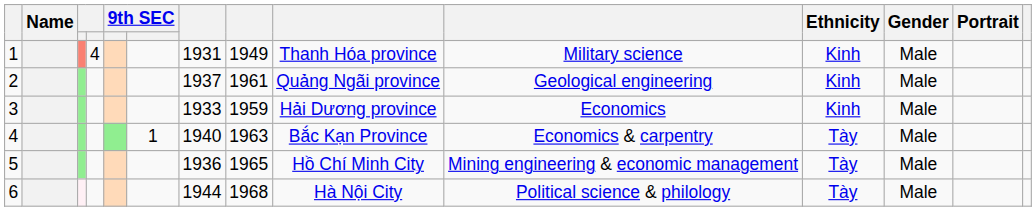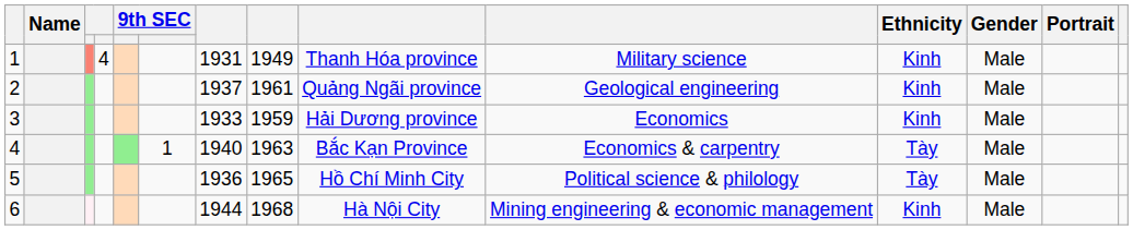 <table class="wikitable sortable" style=text-align:center>
 <tr>
 <th Rowspan="2"></th>
 <th Rowspan="2">Name</th>
 <th colspan="2" unsortable></th>
 <th colspan="2" unsortable><a href='#'>9th SEC</a></th>
 <th Rowspan="2"></th>
 <th Rowspan="2"></th>
 <th Rowspan="2"></th>
 <th Rowspan="2"></th>
 <th Rowspan="2">Ethnicity</th>
 <th Rowspan="2">Gender</th>
 <th Rowspan="2" class="unsortable">Portrait</th>
 <th Rowspan="2"  scope="col" class="unsortable"></th>
 </tr>
 <tr>
 <th></th>
 <th></th>
 <th></th>
 <th></th>
 </tr>
 <tr>
 <td>1</td>
 <th align="center" scope="row" style="font-weight:normal;"></th>
 <td bgcolor = Salmon></td>
 <td>4</td>
 <td bgcolor = PeachPuff></td>
 <td></td>
 <td>1931</td>
 <td>1949</td>
 <td><a href='#'>Thanh Hóa province</a></td>
 <td><a href='#'>Military science</a></td>
 <td><a href='#'>Kinh</a></td>
 <td>Male</td>
 <td></td>
 <td></td>
 </tr>
 <tr>
 <td>2</td>
 <th align="center" scope="row" style="font-weight:normal;"></th>
 <td bgcolor = LightGreen></td>
 <td></td>
 <td bgcolor = PeachPuff></td>
 <td></td>
 <td>1937</td>
 <td>1961</td>
 <td><a href='#'>Quảng Ngãi province</a></td>
 <td><a href='#'>Geological engineering</a></td>
 <td><a href='#'>Kinh</a></td>
 <td>Male</td>
 <td></td>
 <td></td>
 </tr>
 <tr>
 <td>3</td>
 <th align="center" scope="row" style="font-weight:normal;"></th>
 <td bgcolor = LightGreen></td>
 <td></td>
 <td bgcolor = PeachPuff></td>
 <td></td>
 <td>1933</td>
 <td>1959</td>
 <td><a href='#'>Hải Dương province</a></td>
 <td><a href='#'>Economics</a></td>
 <td><a href='#'>Kinh</a></td>
 <td>Male</td>
 <td></td>
 <td></td>
 </tr>
 <tr>
 <td>4</td>
 <th align="center" scope="row" style="font-weight:normal;"></th>
 <td bgcolor = LightGreen></td>
 <td></td>
 <td bgcolor = LightGreen></td>
 <td>1</td>
 <td>1940</td>
 <td>1963</td>
 <td><a href='#'>Bắc Kạn Province</a></td>
 <td><a href='#'>Economics</a> & <a href='#'>carpentry</a></td>
 <td><a href='#'>Tày</a></td>
 <td>Male</td>
 <td></td>
 <td></td>
 </tr>
 <tr>
 <td>5</td>
 <th align="center" scope="row" style="font-weight:normal;"></th>
 <td bgcolor = LightGreen></td>
 <td></td>
 <td bgcolor = PeachPuff></td>
 <td></td>
 <td>1936</td>
 <td>1965</td>
 <td><a href='#'>Hồ Chí Minh City</a></td>
-<td><a href='#'>Mining engineering</a> & <a href='#'>economic management</a></td>
+<td><a href='#'>Political science</a> & <a href='#'>philology</a></td>
 <td><a href='#'>Tày</a></td>
 <td>Male</td>
 <td></td>
 <td></td>
 </tr>
 <tr>
 <td>6</td>
 <th align="center" scope="row" style="font-weight:normal;"></th>
 <td bgcolor = LavenderBlush></td>
 <td></td>
 <td bgcolor = PeachPuff></td>
 <td></td>
 <td>1944</td>
 <td>1968</td>
 <td><a href='#'>Hà Nội City</a></td>
-<td><a href='#'>Political science</a> & <a href='#'>philology</a></td>
-<td><a href='#'>Tày</a></td>
+<td><a href='#'>Mining engineering</a> & <a href='#'>economic management</a></td>
+<td><a href='#'>Kinh</a></td>
 <td>Male</td>
 <td></td>
 <td></td>
 </tr>
 </table>
